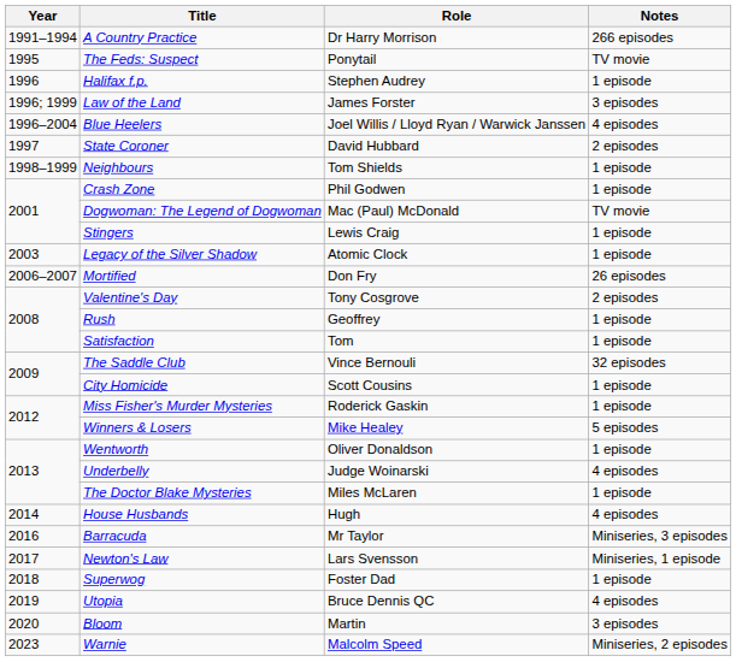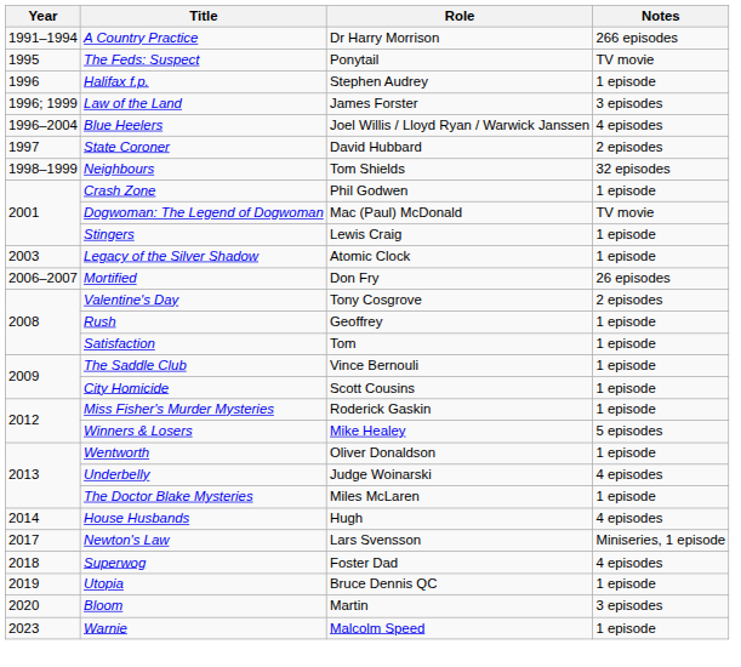 <table class="wikitable sortable">
 <tr>
 <th>Year</th>
 <th>Title</th>
 <th>Role</th>
 <th>Notes</th>
 </tr>
 <tr>
 <td>1991–1994</td>
 <td><em><a href='#'>A Country Practice</a></em></td>
 <td>Dr Harry Morrison</td>
 <td>266 episodes</td>
 </tr>
 <tr>
 <td>1995</td>
 <td><em><a href='#'>The Feds: Suspect</a></em></td>
 <td>Ponytail</td>
 <td>TV movie</td>
 </tr>
 <tr>
 <td>1996</td>
 <td><em><a href='#'>Halifax f.p.</a></em></td>
 <td>Stephen Audrey</td>
 <td>1 episode</td>
 </tr>
 <tr>
 <td>1996; 1999</td>
 <td><em><a href='#'>Law of the Land</a></em></td>
 <td>James Forster</td>
 <td>3 episodes</td>
 </tr>
 <tr>
 <td>1996–2004</td>
 <td><em><a href='#'>Blue Heelers</a></em></td>
 <td>Joel Willis / Lloyd Ryan / Warwick Janssen</td>
 <td>4 episodes</td>
 </tr>
 <tr>
 <td>1997</td>
 <td><em><a href='#'>State Coroner</a></em></td>
 <td>David Hubbard</td>
 <td>2 episodes</td>
 </tr>
 <tr>
 <td>1998–1999</td>
 <td><em><a href='#'>Neighbours</a></em></td>
 <td>Tom Shields</td>
-<td>1 episode</td>
+<td>32 episodes</td>
 </tr>
 <tr>
 <td rowspan="3">2001</td>
 <td><em><a href='#'>Crash Zone</a></em></td>
 <td>Phil Godwen</td>
 <td>1 episode</td>
 </tr>
 <tr>
 <td><em><a href='#'>Dogwoman: The Legend of Dogwoman</a></em></td>
 <td>Mac (Paul) McDonald</td>
 <td>TV movie</td>
 </tr>
 <tr>
 <td><em><a href='#'>Stingers</a></em></td>
 <td>Lewis Craig</td>
 <td>1 episode</td>
 </tr>
 <tr>
 <td>2003</td>
 <td><em><a href='#'>Legacy of the Silver Shadow</a></em></td>
 <td>Atomic Clock</td>
 <td>1 episode</td>
 </tr>
 <tr>
 <td>2006–2007</td>
 <td><em><a href='#'>Mortified</a></em></td>
 <td>Don Fry</td>
 <td>26 episodes</td>
 </tr>
 <tr>
 <td rowspan="3">2008</td>
 <td><em><a href='#'>Valentine's Day</a></em></td>
 <td>Tony Cosgrove</td>
 <td>2 episodes</td>
 </tr>
 <tr>
 <td><em><a href='#'>Rush</a></em></td>
 <td>Geoffrey</td>
 <td>1 episode</td>
 </tr>
 <tr>
 <td><em><a href='#'>Satisfaction</a></em></td>
 <td>Tom</td>
 <td>1 episode</td>
 </tr>
 <tr>
 <td rowspan="2">2009</td>
 <td><em><a href='#'>The Saddle Club</a></em></td>
 <td>Vince Bernouli</td>
-<td>32 episodes</td>
+<td>1 episode</td>
 </tr>
 <tr>
 <td><em><a href='#'>City Homicide</a></em></td>
 <td>Scott Cousins</td>
 <td>1 episode</td>
 </tr>
 <tr>
 <td rowspan="2">2012</td>
 <td><em><a href='#'>Miss Fisher's Murder Mysteries</a></em></td>
 <td>Roderick Gaskin</td>
 <td>1 episode</td>
 </tr>
 <tr>
 <td><em><a href='#'>Winners & Losers</a></em></td>
 <td><a href='#'>Mike Healey</a></td>
 <td>5 episodes</td>
 </tr>
 <tr>
 <td rowspan="3">2013</td>
 <td><em><a href='#'>Wentworth</a></em></td>
 <td>Oliver Donaldson</td>
 <td>1 episode</td>
 </tr>
 <tr>
 <td><em><a href='#'>Underbelly</a></em></td>
 <td>Judge Woinarski</td>
 <td>4 episodes</td>
 </tr>
 <tr>
 <td><em><a href='#'>The Doctor Blake Mysteries</a></em></td>
 <td>Miles McLaren</td>
 <td>1 episode</td>
 </tr>
 <tr>
 <td>2014</td>
 <td><em><a href='#'>House Husbands</a></em></td>
 <td>Hugh</td>
 <td>4 episodes</td>
 </tr>
 <tr>
-<td>2016</td>
-<td><em><a href='#'>Barracuda</a></em></td>
-<td>Mr Taylor</td>
-<td>Miniseries, 3 episodes</td>
-</tr>
-<tr>
 <td>2017</td>
 <td><em><a href='#'>Newton's Law</a></em></td>
 <td>Lars Svensson</td>
 <td>Miniseries, 1 episode</td>
 </tr>
 <tr>
 <td>2018</td>
 <td><em><a href='#'>Superwog</a></em></td>
 <td>Foster Dad</td>
-<td>1 episode</td>
+<td>4 episodes</td>
 </tr>
 <tr>
 <td>2019</td>
 <td><em><a href='#'>Utopia</a></em></td>
 <td>Bruce Dennis QC</td>
-<td>4 episodes</td>
+<td>1 episode</td>
 </tr>
 <tr>
 <td>2020</td>
 <td><em><a href='#'>Bloom</a></em></td>
 <td>Martin</td>
 <td>3 episodes</td>
 </tr>
 <tr>
 <td>2023</td>
 <td><em><a href='#'>Warnie</a></em></td>
 <td><a href='#'>Malcolm Speed</a></td>
-<td>Miniseries, 2 episodes</td>
+<td>1 episode</td>
 </tr>
 </table>
